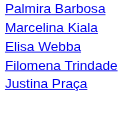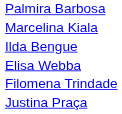 <table border="0">
 <tr>
 <td></td>
 <td><a href='#'>Palmira Barbosa</a></td>
 </tr>
 <tr>
 <td></td>
 <td><a href='#'>Marcelina Kiala</a></td>
+</tr>
+<tr>
+<td></td>
+<td><a href='#'>Ilda Bengue</a></td>
 </tr>
 <tr>
 <td></td>
 <td><a href='#'>Elisa Webba</a></td>
 </tr>
 <tr>
 <td></td>
 <td><a href='#'>Filomena Trindade</a></td>
 </tr>
 <tr>
 <td></td>
 <td><a href='#'>Justina Praça</a></td>
 </tr>
 <tr>
 </tr>
 </table>
